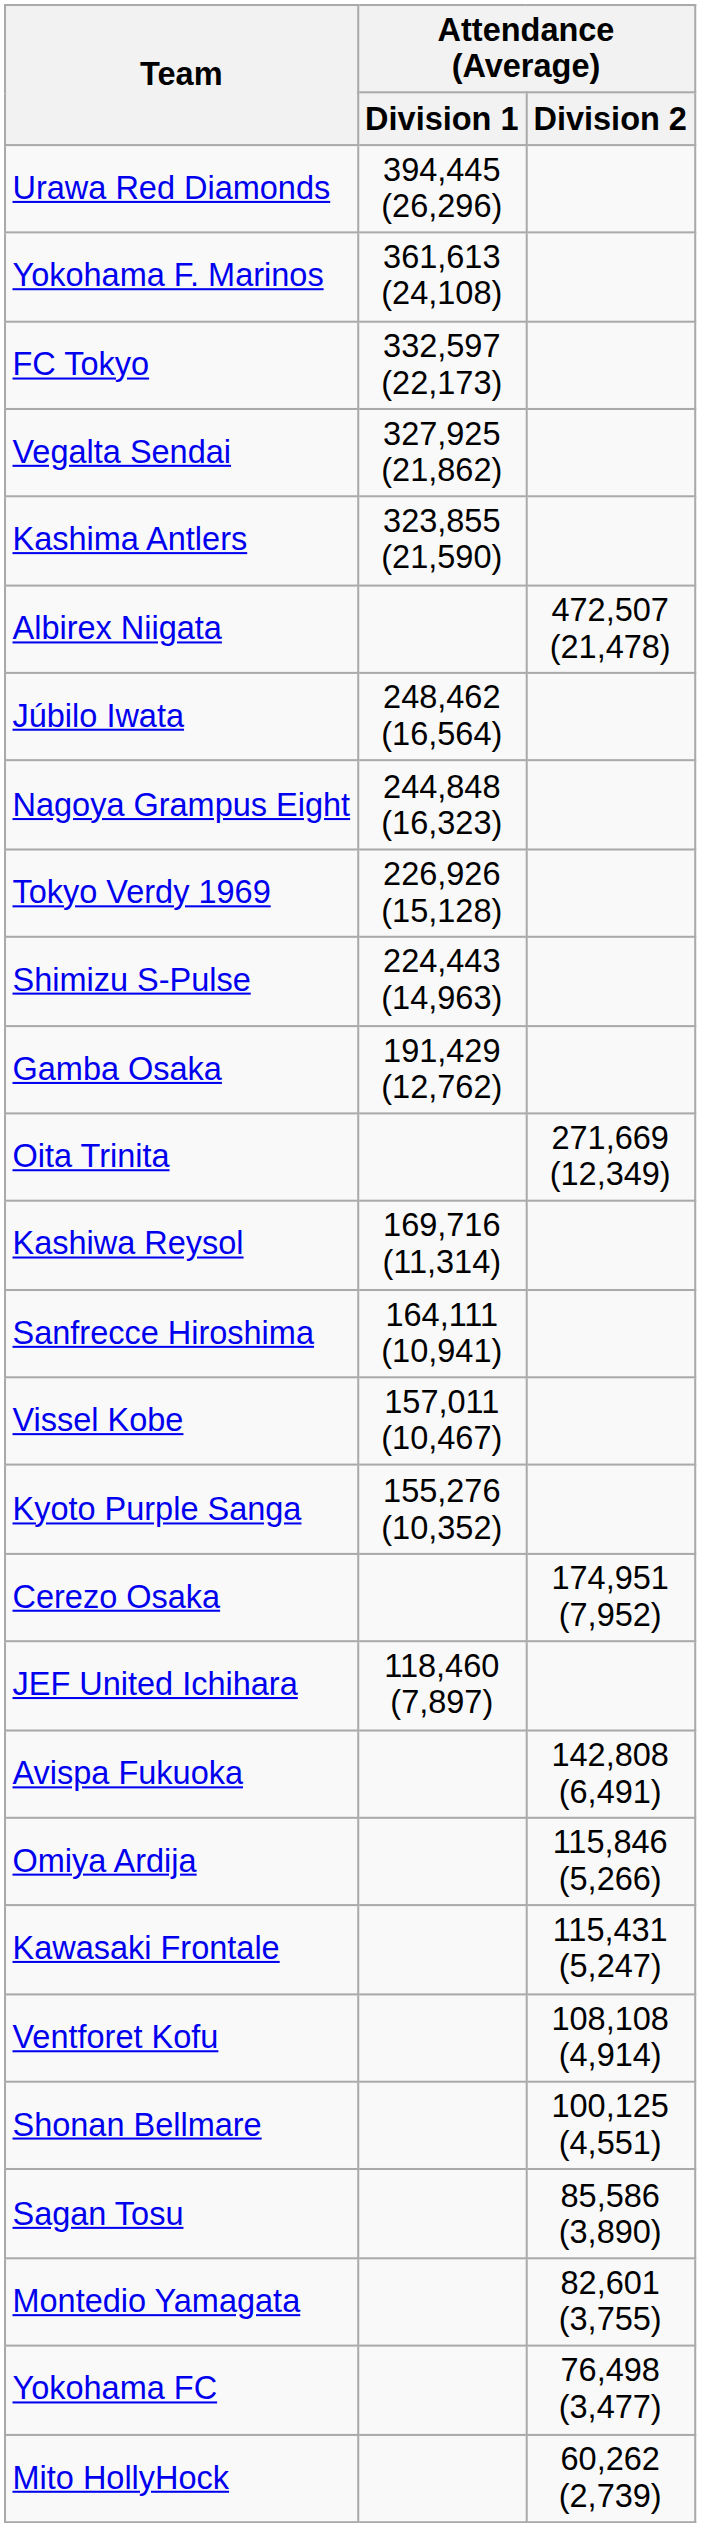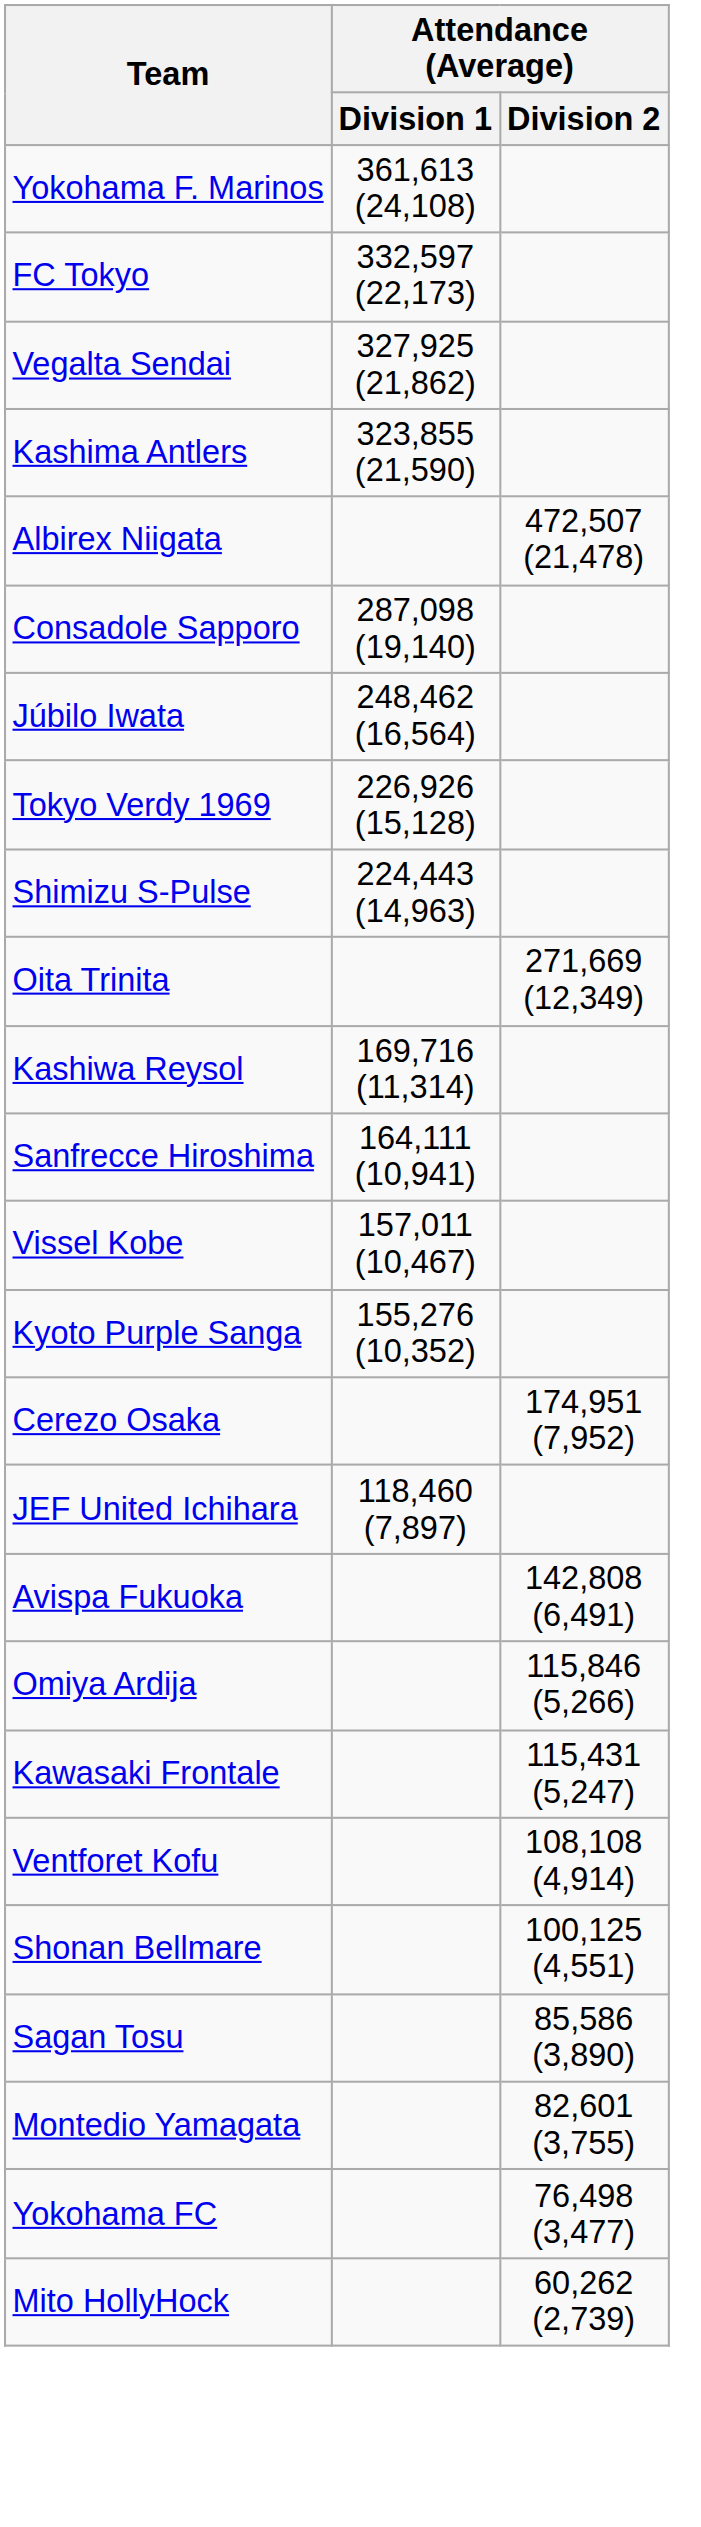 <table class="wikitable">
 <tr>
 <th rowspan="2">Team</th>
 <th colspan="2">Attendance<br>(Average)</th>
 </tr>
 <tr>
 <th>Division 1</th>
 <th>Division 2</th>
-</tr>
-<tr>
-<td><a href='#'>Urawa Red Diamonds</a></td>
-<td align=center>394,445<br>(26,296)</td>
-<td></td>
 </tr>
 <tr>
 <td><a href='#'>Yokohama F. Marinos</a></td>
 <td align=center>361,613<br>(24,108)</td>
 <td></td>
 </tr>
 <tr>
 <td><a href='#'>FC Tokyo</a></td>
 <td align=center>332,597<br>(22,173)</td>
 <td></td>
 </tr>
 <tr>
 <td><a href='#'>Vegalta Sendai</a></td>
 <td align=center>327,925<br>(21,862)</td>
 <td></td>
 </tr>
 <tr>
 <td><a href='#'>Kashima Antlers</a></td>
 <td align=center>323,855<br>(21,590)</td>
 <td></td>
 </tr>
 <tr>
 <td><a href='#'>Albirex Niigata</a></td>
 <td></td>
 <td align=center>472,507<br>(21,478)</td>
 </tr>
 <tr>
-<td><a href='#'>Júbilo Iwata</a></td>
-<td align=center>248,462<br>(16,564)</td>
+<td><a href='#'>Consadole Sapporo</a></td>
+<td align=center>287,098<br>(19,140)</td>
 <td></td>
 </tr>
 <tr>
-<td><a href='#'>Nagoya Grampus Eight</a></td>
-<td align=center>244,848<br>(16,323)</td>
+<td><a href='#'>Júbilo Iwata</a></td>
+<td align=center>248,462<br>(16,564)</td>
 <td></td>
 </tr>
 <tr>
 <td><a href='#'>Tokyo Verdy 1969</a></td>
 <td align=center>226,926<br>(15,128)</td>
 <td></td>
 </tr>
 <tr>
 <td><a href='#'>Shimizu S-Pulse</a></td>
 <td align=center>224,443<br>(14,963)</td>
-<td></td>
-</tr>
-<tr>
-<td><a href='#'>Gamba Osaka</a></td>
-<td align=center>191,429<br>(12,762)</td>
 <td></td>
 </tr>
 <tr>
 <td><a href='#'>Oita Trinita</a></td>
 <td></td>
 <td align=center>271,669<br>(12,349)</td>
 </tr>
 <tr>
 <td><a href='#'>Kashiwa Reysol</a></td>
 <td align=center>169,716<br>(11,314)</td>
 <td></td>
 </tr>
 <tr>
 <td><a href='#'>Sanfrecce Hiroshima</a></td>
 <td align=center>164,111<br>(10,941)</td>
 <td></td>
 </tr>
 <tr>
 <td><a href='#'>Vissel Kobe</a></td>
 <td align=center>157,011<br>(10,467)</td>
 <td></td>
 </tr>
 <tr>
 <td><a href='#'>Kyoto Purple Sanga</a></td>
 <td align=center>155,276<br>(10,352)</td>
 <td></td>
 </tr>
 <tr>
 <td><a href='#'>Cerezo Osaka</a></td>
 <td></td>
 <td align=center>174,951<br>(7,952)</td>
 </tr>
 <tr>
 <td><a href='#'>JEF United Ichihara</a></td>
 <td align=center>118,460<br>(7,897)</td>
 <td></td>
 </tr>
 <tr>
 <td><a href='#'>Avispa Fukuoka</a></td>
 <td></td>
 <td align=center>142,808<br>(6,491)</td>
 </tr>
 <tr>
 <td><a href='#'>Omiya Ardija</a></td>
 <td></td>
 <td align=center>115,846<br>(5,266)</td>
 </tr>
 <tr>
 <td><a href='#'>Kawasaki Frontale</a></td>
 <td></td>
 <td align=center>115,431<br>(5,247)</td>
 </tr>
 <tr>
 <td><a href='#'>Ventforet Kofu</a></td>
 <td></td>
 <td align=center>108,108<br>(4,914)</td>
 </tr>
 <tr>
 <td><a href='#'>Shonan Bellmare</a></td>
 <td></td>
 <td align=center>100,125<br>(4,551)</td>
 </tr>
 <tr>
 <td><a href='#'>Sagan Tosu</a></td>
 <td></td>
 <td align=center>85,586<br>(3,890)</td>
 </tr>
 <tr>
 <td><a href='#'>Montedio Yamagata</a></td>
 <td></td>
 <td align=center>82,601<br>(3,755)</td>
 </tr>
 <tr>
 <td><a href='#'>Yokohama FC</a></td>
 <td></td>
 <td align=center>76,498<br>(3,477)</td>
 </tr>
 <tr>
 <td><a href='#'>Mito HollyHock</a></td>
 <td></td>
 <td align=center>60,262<br>(2,739)</td>
 </tr>
 </table>
